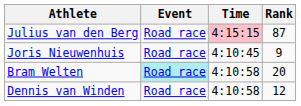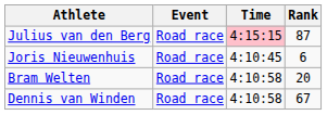 <table class="wikitable" style="text-align:center; font-size:90%">
 <tr>
 <th>Athlete</th>
 <th>Event</th>
 <th>Time</th>
 <th>Rank</th>
 </tr>
 <tr>
 <td align=left><a href='#'>Julius van den Berg</a></td>
 <td align=left><a href='#'>Road race</a></td>
 <td style="background: pink;">4:15:15</td>
 <td>87</td>
 </tr>
 <tr>
 <td align=left><a href='#'>Joris Nieuwenhuis</a></td>
 <td align=left><a href='#'>Road race</a></td>
 <td>4:10:45</td>
-<td>9</td>
+<td>6</td>
 </tr>
 <tr>
 <td align=left><a href='#'>Bram Welten</a></td>
-<td align=left style="background: paleturquoise;"><a href='#'>Road race</a></td>
+<td align=left><a href='#'>Road race</a></td>
 <td>4:10:58</td>
 <td>20</td>
 </tr>
 <tr>
 <td align=left><a href='#'>Dennis van Winden</a></td>
 <td align=left><a href='#'>Road race</a></td>
 <td>4:10:58</td>
-<td>12</td>
+<td>67</td>
 </tr>
 </table>
